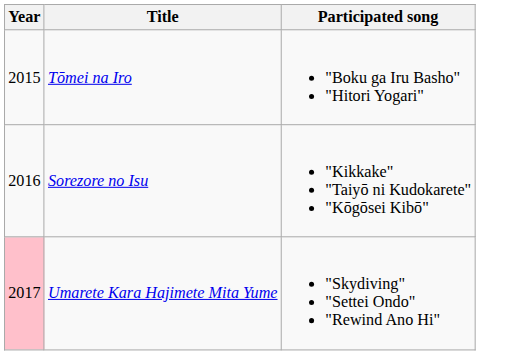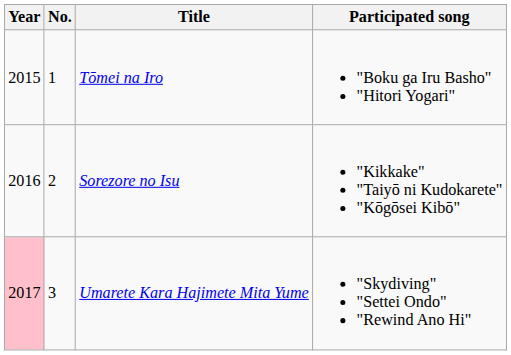 <table class="wikitable sortable">
 <tr>
 <th>Year</th>
+<th data-sort-type="number">No.</th>
 <th>Title</th>
 <th class="unsortable">Participated song</th>
 </tr>
 <tr>
 <td>2015</td>
+<td>1</td>
 <td><em><a href='#'>Tōmei na Iro</a></em></td>
 <td><br><ul><li>"Boku ga Iru Basho"</li><li>"Hitori Yogari" </li></ul></td>
 </tr>
 <tr>
 <td>2016</td>
+<td>2</td>
 <td><em><a href='#'>Sorezore no Isu</a></em></td>
 <td><br><ul><li>"Kikkake"</li><li>"Taiyō ni Kudokarete"</li><li>"Kōgōsei Kibō"</li></ul></td>
 </tr>
 <tr>
 <td style="background: pink;">2017</td>
+<td>3</td>
 <td><em><a href='#'>Umarete Kara Hajimete Mita Yume</a></em></td>
 <td><br><ul><li>"Skydiving"</li><li>"Settei Ondo"</li><li>"Rewind Ano Hi"</li></ul></td>
 </tr>
 </table>
